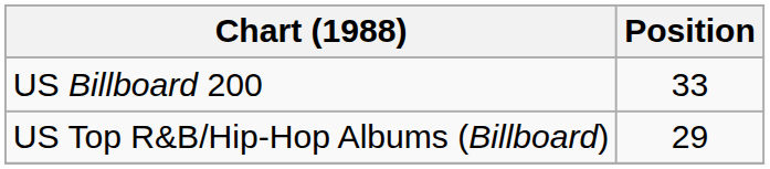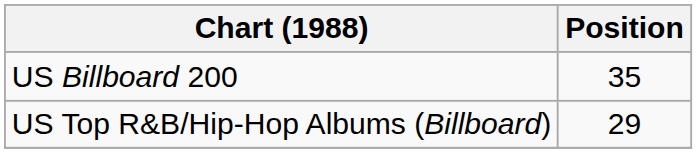 <table class="wikitable sortable">
 <tr>
 <th align="left">Chart (1988)</th>
 <th align="center">Position</th>
 </tr>
 <tr>
 <td align="left">US <em>Billboard</em> 200</td>
-<td align="center">33</td>
+<td align="center">35</td>
 </tr>
 <tr>
 <td align="left">US Top R&B/Hip-Hop Albums  (<em>Billboard</em>)</td>
 <td align="center">29</td>
 </tr>
 <tr>
 </tr>
 </table>
